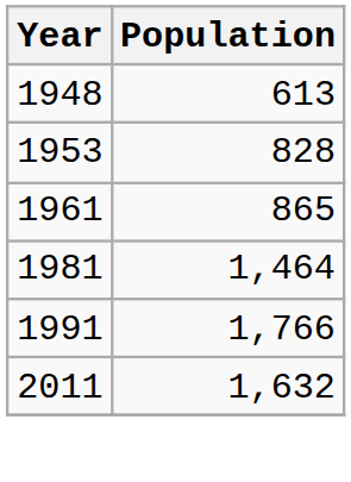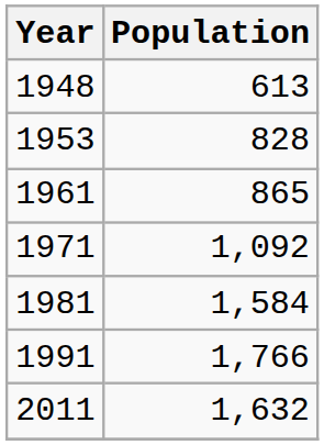 <table class="wikitable sortable" style="float:right; margin-left:1em; text-align:right;">
 <tr>
 <th>Year</th>
 <th>Population</th>
 </tr>
 <tr>
 <td>1948</td>
 <td>613</td>
 </tr>
 <tr>
 <td>1953</td>
 <td>828</td>
 </tr>
 <tr>
 <td>1961</td>
 <td>865</td>
 </tr>
 <tr>
+<td>1971</td>
+<td>1,092</td>
+</tr>
+<tr>
 <td>1981</td>
-<td>1,464</td>
+<td>1,584</td>
 </tr>
 <tr>
 <td>1991</td>
 <td>1,766</td>
 </tr>
 <tr>
 <td>2011</td>
 <td>1,632</td>
 </tr>
 <tr>
 </tr>
 </table>
